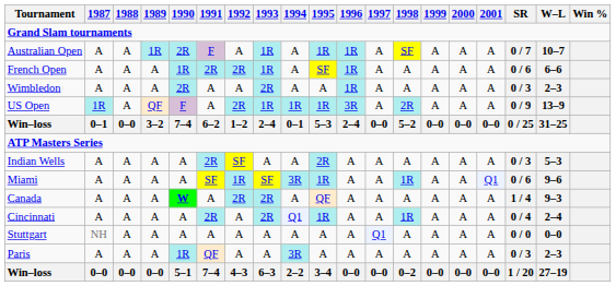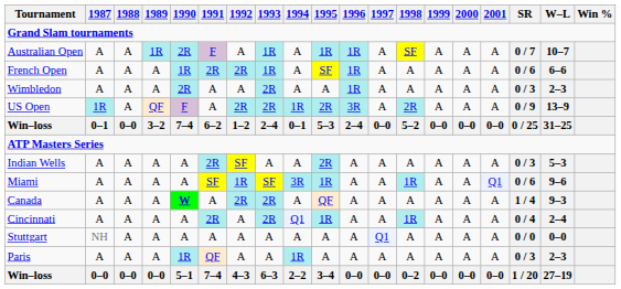 <table class=wikitable style=text-align:center;font-size:97%>
 <tr>
 <th>Tournament</th>
 <th><a href='#'>1987</a></th>
 <th><a href='#'>1988</a></th>
 <th><a href='#'>1989</a></th>
 <th><a href='#'>1990</a></th>
 <th><a href='#'>1991</a></th>
 <th><a href='#'>1992</a></th>
 <th><a href='#'>1993</a></th>
 <th><a href='#'>1994</a></th>
 <th><a href='#'>1995</a></th>
 <th><a href='#'>1996</a></th>
 <th><a href='#'>1997</a></th>
 <th><a href='#'>1998</a></th>
 <th><a href='#'>1999</a></th>
 <th><a href='#'>2000</a></th>
 <th><a href='#'>2001</a></th>
 <th>SR</th>
 <th>W–L</th>
 <th>Win %</th>
 </tr>
 <tr>
 <td colspan=23 align=left><strong><a href='#'>Grand Slam tournaments</a></strong></td>
 </tr>
 <tr>
 <td align=left><a href='#'>Australian Open</a></td>
 <td>A</td>
 <td>A</td>
 <td bgcolor=afeeee><a href='#'>1R</a></td>
 <td bgcolor=afeeee><a href='#'>2R</a></td>
 <td bgcolor=thistle><a href='#'>F</a></td>
 <td>A</td>
 <td bgcolor=afeeee><a href='#'>1R</a></td>
 <td>A</td>
 <td bgcolor=afeeee><a href='#'>1R</a></td>
 <td bgcolor=afeeee><a href='#'>1R</a></td>
 <td>A</td>
 <td bgcolor=yellow><a href='#'>SF</a></td>
 <td>A</td>
 <td>A</td>
 <td>A</td>
 <th>0 / 7</th>
 <th>10–7</th>
 <th></th>
 </tr>
 <tr>
 <td align=left><a href='#'>French Open</a></td>
 <td>A</td>
 <td>A</td>
 <td>A</td>
 <td bgcolor=afeeee><a href='#'>1R</a></td>
 <td bgcolor=afeeee><a href='#'>2R</a></td>
 <td bgcolor=afeeee><a href='#'>2R</a></td>
 <td bgcolor=afeeee><a href='#'>1R</a></td>
 <td>A</td>
 <td bgcolor=yellow><a href='#'>SF</a></td>
 <td bgcolor=afeeee><a href='#'>1R</a></td>
 <td>A</td>
 <td>A</td>
 <td>A</td>
 <td>A</td>
 <td>A</td>
 <th>0 / 6</th>
 <th>6–6</th>
 <th></th>
 </tr>
 <tr>
 <td align=left><a href='#'>Wimbledon</a></td>
 <td>A</td>
 <td>A</td>
 <td>A</td>
 <td bgcolor=afeeee><a href='#'>2R</a></td>
 <td>A</td>
 <td>A</td>
 <td bgcolor=afeeee><a href='#'>2R</a></td>
 <td>A</td>
 <td>A</td>
 <td bgcolor=afeeee><a href='#'>1R</a></td>
 <td>A</td>
 <td>A</td>
 <td>A</td>
 <td>A</td>
 <td>A</td>
 <th>0 / 3</th>
 <th>2–3</th>
 <th></th>
 </tr>
 <tr>
 <td align=left><a href='#'>US Open</a></td>
 <td bgcolor=afeeee><a href='#'>1R</a></td>
 <td>A</td>
 <td bgcolor=ffebcd><a href='#'>QF</a></td>
 <td bgcolor=thistle><a href='#'>F</a></td>
 <td>A</td>
 <td bgcolor=afeeee><a href='#'>2R</a></td>
+<td bgcolor=afeeee><a href='#'>2R</a></td>
 <td bgcolor=afeeee><a href='#'>1R</a></td>
-<td bgcolor=afeeee><a href='#'>1R</a></td>
-<td bgcolor=afeeee><a href='#'>1R</a></td>
+<td bgcolor=afeeee><a href='#'>2R</a></td>
 <td bgcolor=afeeee><a href='#'>3R</a></td>
 <td>A</td>
 <td bgcolor=afeeee><a href='#'>2R</a></td>
 <td>A</td>
 <td>A</td>
 <td>A</td>
 <th>0 / 9</th>
 <th>13–9</th>
 <th></th>
 </tr>
 <tr>
 <th style=text-align:left>Win–loss</th>
 <th>0–1</th>
 <th>0–0</th>
 <th>3–2</th>
 <th>7–4</th>
 <th>6–2</th>
 <th>1–2</th>
 <th>2–4</th>
 <th>0–1</th>
 <th>5–3</th>
 <th>2–4</th>
 <th>0–0</th>
 <th>5–2</th>
 <th>0–0</th>
 <th>0–0</th>
 <th>0–0</th>
 <th>0 / 25</th>
 <th>31–25</th>
 <th></th>
 </tr>
 <tr>
 <td colspan=23 align=left><strong><a href='#'>ATP Masters Series</a></strong></td>
 </tr>
 <tr>
 <td align=left><a href='#'>Indian Wells</a></td>
 <td>A</td>
 <td>A</td>
 <td>A</td>
 <td>A</td>
 <td bgcolor=afeeee><a href='#'>2R</a></td>
 <td bgcolor=yellow><a href='#'>SF</a></td>
 <td>A</td>
 <td>A</td>
 <td bgcolor=afeeee><a href='#'>2R</a></td>
 <td>A</td>
 <td>A</td>
 <td>A</td>
 <td>A</td>
 <td>A</td>
 <td>A</td>
 <th>0 / 3</th>
 <th>5–3</th>
 <th></th>
 </tr>
 <tr>
 <td align=left><a href='#'>Miami</a></td>
 <td>A</td>
 <td>A</td>
 <td>A</td>
 <td>A</td>
 <td bgcolor=yellow><a href='#'>SF</a></td>
 <td bgcolor=afeeee><a href='#'>1R</a></td>
 <td bgcolor=yellow><a href='#'>SF</a></td>
 <td bgcolor=afeeee><a href='#'>3R</a></td>
 <td bgcolor=afeeee><a href='#'>1R</a></td>
 <td>A</td>
 <td>A</td>
 <td bgcolor=afeeee><a href='#'>1R</a></td>
 <td>A</td>
 <td>A</td>
 <td bgcolor=ecf2ff><a href='#'>Q1</a></td>
 <th>0 / 6</th>
 <th>9–6</th>
 <th></th>
 </tr>
 <tr>
 <td align=left><a href='#'>Canada</a></td>
 <td>A</td>
 <td>A</td>
 <td>A</td>
 <td bgcolor=lime><a href='#'><strong>W</strong></a></td>
 <td>A</td>
 <td bgcolor=afeeee><a href='#'>2R</a></td>
 <td bgcolor=afeeee><a href='#'>2R</a></td>
 <td>A</td>
 <td bgcolor=ffebcd><a href='#'>QF</a></td>
 <td>A</td>
 <td>A</td>
 <td>A</td>
 <td>A</td>
 <td>A</td>
 <td>A</td>
 <th>1 / 4</th>
 <th>9–3</th>
 <th></th>
 </tr>
 <tr>
 <td align=left><a href='#'>Cincinnati</a></td>
 <td>A</td>
 <td>A</td>
 <td>A</td>
 <td>A</td>
 <td bgcolor=afeeee><a href='#'>2R</a></td>
 <td>A</td>
 <td bgcolor=afeeee><a href='#'>2R</a></td>
 <td bgcolor=ecf2ff><a href='#'>Q1</a></td>
 <td bgcolor=afeeee><a href='#'>1R</a></td>
 <td>A</td>
 <td>A</td>
 <td bgcolor=afeeee><a href='#'>1R</a></td>
 <td>A</td>
 <td>A</td>
 <td>A</td>
 <th>0 / 4</th>
 <th>2–4</th>
 <th></th>
 </tr>
 <tr>
 <td align=left><a href='#'>Stuttgart</a></td>
 <td style=color:#767676 colspan=1>NH</td>
 <td>A</td>
 <td>A</td>
 <td>A</td>
 <td>A</td>
 <td>A</td>
 <td>A</td>
 <td>A</td>
 <td>A</td>
 <td>A</td>
 <td bgcolor=ecf2ff><a href='#'>Q1</a></td>
 <td>A</td>
 <td>A</td>
 <td>A</td>
 <td>A</td>
 <th>0 / 0</th>
 <th>0–0</th>
 <th></th>
 </tr>
 <tr>
 <td align=left><a href='#'>Paris</a></td>
 <td>A</td>
 <td>A</td>
 <td>A</td>
 <td bgcolor=afeeee><a href='#'>1R</a></td>
 <td bgcolor=ffebcd><a href='#'>QF</a></td>
 <td>A</td>
 <td>A</td>
-<td bgcolor=afeeee><a href='#'>3R</a></td>
+<td bgcolor=afeeee><a href='#'>1R</a></td>
 <td>A</td>
 <td>A</td>
 <td>A</td>
 <td>A</td>
 <td>A</td>
 <td>A</td>
 <td>A</td>
 <th>0 / 3</th>
 <th>2–3</th>
 <th></th>
 </tr>
 <tr>
 <th style=text-align:left>Win–loss</th>
 <th>0–0</th>
 <th>0–0</th>
 <th>0–0</th>
 <th>5–1</th>
 <th>7–4</th>
 <th>4–3</th>
 <th>6–3</th>
 <th>2–2</th>
 <th>3–4</th>
 <th>0–0</th>
 <th>0–0</th>
 <th>0–2</th>
 <th>0–0</th>
 <th>0–0</th>
 <th>0–0</th>
 <th>1 / 20</th>
 <th>27–19</th>
 <th></th>
 </tr>
 </table>
